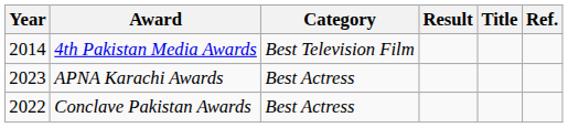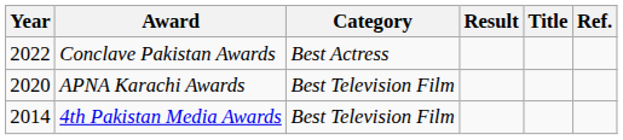 <table class="wikitable">
 <tr>
 <th>Year</th>
 <th>Award</th>
 <th>Category</th>
 <th>Result</th>
 <th>Title</th>
 <th>Ref.</th>
 </tr>
 <tr>
+<td>2022</td>
+<td><em>Conclave Pakistan Awards</em></td>
+<td><em>Best Actress</em></td>
+<td></td>
+<td></td>
+<td></td>
+</tr>
+<tr>
+<td>2020</td>
+<td><em>APNA Karachi Awards</em></td>
+<td><em>Best Television Film</em></td>
+<td></td>
+<td></td>
+<td></td>
+</tr>
+<tr>
 <td>2014</td>
 <td><em><a href='#'>4th Pakistan Media Awards</a></em></td>
 <td><em>Best Television Film</em></td>
 <td></td>
 <td></td>
 <td></td>
 </tr>
-<tr>
-<td>2023</td>
-<td><em>APNA Karachi Awards</em></td>
-<td><em>Best Actress</em></td>
-<td></td>
-<td></td>
-<td></td>
-</tr>
-<tr>
-<td>2022</td>
-<td><em>Conclave Pakistan Awards</em></td>
-<td><em>Best Actress</em></td>
-<td></td>
-<td></td>
-<td></td>
-</tr>
 </table>
